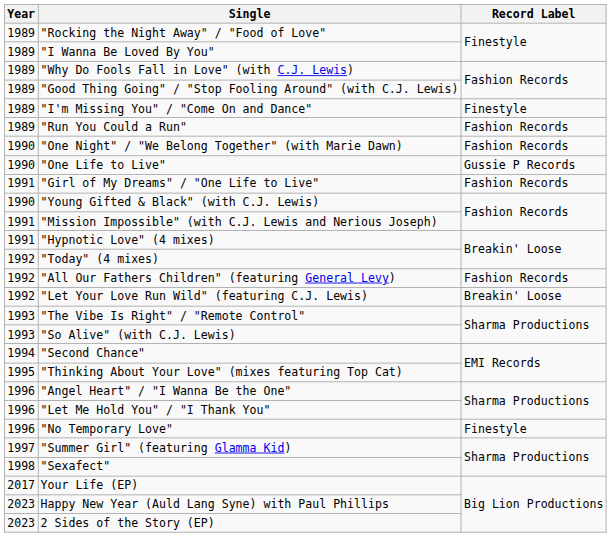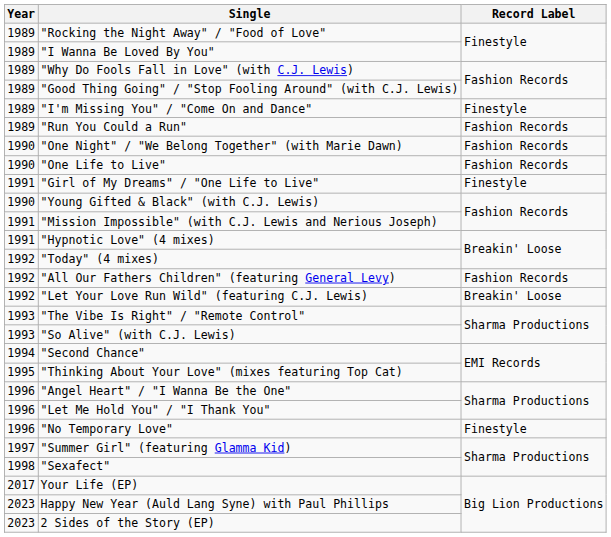 <table class="wikitable">
 <tr>
 <th>Year</th>
 <th>Single</th>
 <th>Record Label</th>
 </tr>
 <tr>
 <td>1989</td>
 <td>"Rocking the Night Away" / "Food of Love"</td>
 <td rowspan="2">Finestyle</td>
 </tr>
 <tr>
 <td>1989</td>
 <td>"I Wanna Be Loved By You"</td>
 </tr>
 <tr>
 <td>1989</td>
 <td>"Why Do Fools Fall in Love" (with <a href='#'>C.J. Lewis</a>)</td>
 <td rowspan="2">Fashion Records</td>
 </tr>
 <tr>
 <td>1989</td>
 <td>"Good Thing Going" / "Stop Fooling Around" (with C.J. Lewis)</td>
 </tr>
 <tr>
 <td>1989</td>
 <td>"I'm Missing You" / "Come On and Dance"</td>
 <td>Finestyle</td>
 </tr>
 <tr>
 <td>1989</td>
 <td>"Run You Could a Run"</td>
 <td>Fashion Records</td>
 </tr>
 <tr>
 <td>1990</td>
 <td>"One Night" / "We Belong Together" (with Marie Dawn)</td>
 <td>Fashion Records</td>
 </tr>
 <tr>
 <td>1990</td>
 <td>"One Life to Live"</td>
-<td>Gussie P Records</td>
+<td>Fashion Records</td>
 </tr>
 <tr>
 <td>1991</td>
 <td>"Girl of My Dreams" / "One Life to Live"</td>
-<td>Fashion Records</td>
+<td>Finestyle</td>
 </tr>
 <tr>
 <td>1990</td>
 <td>"Young Gifted & Black" (with C.J. Lewis)</td>
 <td rowspan="2">Fashion Records</td>
 </tr>
 <tr>
 <td>1991</td>
 <td>"Mission Impossible" (with C.J. Lewis and Nerious Joseph)</td>
 </tr>
 <tr>
 <td>1991</td>
 <td>"Hypnotic Love" (4 mixes)</td>
 <td rowspan="2">Breakin' Loose</td>
 </tr>
 <tr>
 <td>1992</td>
 <td>"Today" (4 mixes)</td>
 </tr>
 <tr>
 <td>1992</td>
 <td>"All Our Fathers Children" (featuring <a href='#'>General Levy</a>)</td>
 <td>Fashion Records</td>
 </tr>
 <tr>
 <td>1992</td>
 <td>"Let Your Love Run Wild" (featuring C.J. Lewis)</td>
 <td>Breakin' Loose</td>
 </tr>
 <tr>
 <td>1993</td>
 <td>"The Vibe Is Right" / "Remote Control"</td>
 <td rowspan="2">Sharma Productions</td>
 </tr>
 <tr>
 <td>1993</td>
 <td>"So Alive" (with C.J. Lewis)</td>
 </tr>
 <tr>
 <td>1994</td>
 <td>"Second Chance"</td>
 <td rowspan="2">EMI Records</td>
 </tr>
 <tr>
 <td>1995</td>
 <td>"Thinking About Your Love" (mixes featuring Top Cat)</td>
 </tr>
 <tr>
 <td>1996</td>
 <td>"Angel Heart" / "I Wanna Be the One"</td>
 <td rowspan="2">Sharma Productions</td>
 </tr>
 <tr>
 <td>1996</td>
 <td>"Let Me Hold You" / "I Thank You"</td>
 </tr>
 <tr>
 <td>1996</td>
 <td>"No Temporary Love"</td>
 <td>Finestyle</td>
 </tr>
 <tr>
 <td>1997</td>
 <td>"Summer Girl" (featuring <a href='#'>Glamma Kid</a>)</td>
 <td rowspan="2">Sharma Productions</td>
 </tr>
 <tr>
 <td>1998</td>
 <td>"Sexafect"</td>
 </tr>
 <tr>
 <td>2017</td>
 <td>Your Life (EP)</td>
 <td rowspan="3">Big Lion Productions</td>
 </tr>
 <tr>
 <td>2023</td>
 <td>Happy New Year (Auld Lang Syne) with Paul Phillips</td>
 </tr>
 <tr>
 <td>2023</td>
 <td>2 Sides of the Story (EP)</td>
 </tr>
 </table>
